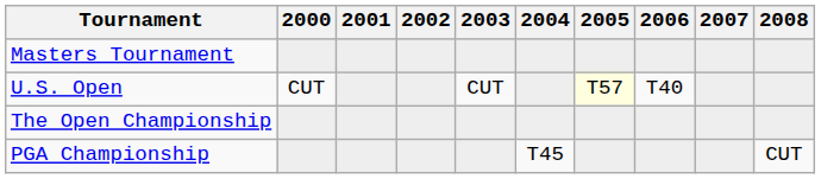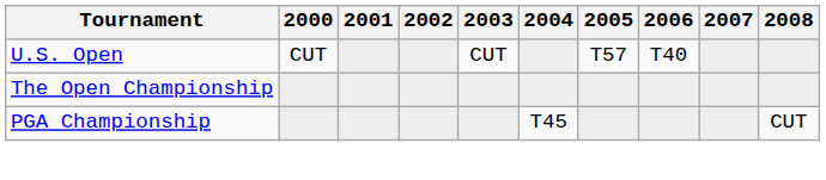 <table class="wikitable" style="font-size:95%;text-align:center;">
 <tr>
 <th>Tournament</th>
 <th>2000</th>
 <th>2001</th>
 <th>2002</th>
 <th>2003</th>
 <th>2004</th>
 <th>2005</th>
 <th>2006</th>
 <th>2007</th>
 <th>2008</th>
 </tr>
 <tr>
-<td align=left><a href='#'>Masters Tournament</a></td>
-<td style="background:#eeeeee;"></td>
-<td style="background:#eeeeee;"></td>
-<td style="background:#eeeeee;"></td>
-<td style="background:#eeeeee;"></td>
-<td style="background:#eeeeee;"></td>
-<td style="background:#eeeeee;"></td>
-<td style="background:#eeeeee;"></td>
-<td style="background:#eeeeee;"></td>
-<td style="background:#eeeeee;"></td>
-</tr>
-<tr>
 <td align=left><a href='#'>U.S. Open</a></td>
 <td>CUT</td>
 <td style="background:#eeeeee;"></td>
 <td style="background:#eeeeee;"></td>
 <td>CUT</td>
 <td style="background:#eeeeee;"></td>
-<td style="background: lightyellow;">T57</td>
+<td>T57</td>
 <td>T40</td>
 <td style="background:#eeeeee;"></td>
 <td style="background:#eeeeee;"></td>
 </tr>
 <tr>
 <td align=left><a href='#'>The Open Championship</a></td>
 <td style="background:#eeeeee;"></td>
 <td style="background:#eeeeee;"></td>
 <td style="background:#eeeeee;"></td>
 <td style="background:#eeeeee;"></td>
 <td style="background:#eeeeee;"></td>
 <td style="background:#eeeeee;"></td>
 <td style="background:#eeeeee;"></td>
 <td style="background:#eeeeee;"></td>
 <td style="background:#eeeeee;"></td>
 </tr>
 <tr>
 <td align=left><a href='#'>PGA Championship</a></td>
 <td style="background:#eeeeee;"></td>
 <td style="background:#eeeeee;"></td>
 <td style="background:#eeeeee;"></td>
 <td style="background:#eeeeee;"></td>
 <td>T45</td>
 <td style="background:#eeeeee;"></td>
 <td style="background:#eeeeee;"></td>
 <td style="background:#eeeeee;"></td>
 <td>CUT</td>
 </tr>
 </table>
